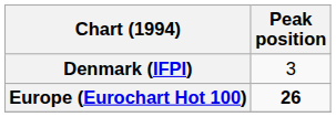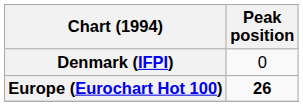 <table class="wikitable sortable plainrowheaders" style="text-align:center">
 <tr>
 <th>Chart (1994)</th>
 <th>Peak<br>position</th>
 </tr>
 <tr>
 <th scope="row">Denmark (<a href='#'>IFPI</a>)</th>
-<td>3</td>
+<td>0</td>
 </tr>
 <tr>
 <th scope="row">Europe (<a href='#'>Eurochart Hot 100</a>)</th>
 <td><strong>26</strong></td>
 </tr>
 <tr>
 </tr>
 </table>
